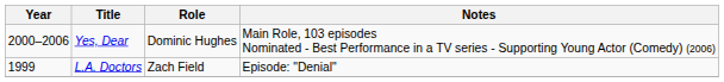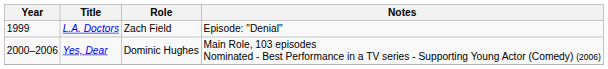 <table class="wikitable">
 <tr>
 <th>Year</th>
 <th>Title</th>
 <th>Role</th>
 <th>Notes</th>
 </tr>
 <tr>
+<td>1999</td>
+<td><em><a href='#'>L.A. Doctors</a></em></td>
+<td>Zach Field</td>
+<td>Episode: "Denial"</td>
+</tr>
+<tr>
 <td>2000–2006</td>
 <td><em><a href='#'>Yes, Dear</a></em></td>
 <td>Dominic Hughes</td>
 <td>Main Role, 103 episodes<br>Nominated - Best Performance in a TV series - Supporting Young Actor (Comedy) <small>(2006)</small></td>
 </tr>
 <tr>
-<td>1999</td>
-<td><em><a href='#'>L.A. Doctors</a></em></td>
-<td>Zach Field</td>
-<td>Episode: "Denial"</td>
-</tr>
-<tr>
 </tr>
 </table>
